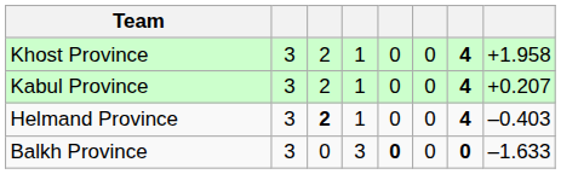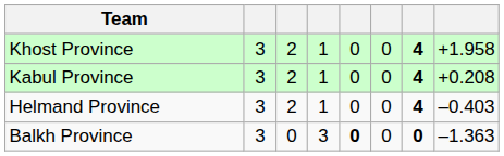 <table class="wikitable" style="text-align:center">
 <tr>
 <th style="width:200px">Team</th>
 <th width="20"></th>
 <th width="20"></th>
 <th width="20"></th>
 <th width="20"></th>
 <th width="20"></th>
 <th width="20"></th>
 <th width="45"></th>
 </tr>
 <tr style="background:#cfc">
 <td style="text-align:left;">Khost Province</td>
 <td>3</td>
 <td>2</td>
 <td>1</td>
 <td>0</td>
 <td>0</td>
 <td><strong>4</strong></td>
 <td>+1.958</td>
 </tr>
 <tr style="background:#cfc">
 <td style="text-align:left;">Kabul Province</td>
 <td>3</td>
 <td>2</td>
 <td>1</td>
 <td>0</td>
 <td>0</td>
 <td><strong>4</strong></td>
-<td>+0.207</td>
+<td>+0.208</td>
 </tr>
 <tr>
 <td style="text-align:left;">Helmand Province</td>
 <td>3</td>
-<td><strong>2</strong></td>
+<td>2</td>
 <td>1</td>
 <td>0</td>
 <td>0</td>
 <td><strong>4</strong></td>
 <td>–0.403</td>
 </tr>
 <tr>
 <td style="text-align:left;">Balkh Province</td>
 <td>3</td>
 <td>0</td>
 <td>3</td>
 <td><strong>0</strong></td>
 <td>0</td>
 <td><strong>0</strong></td>
-<td>–1.633</td>
+<td>–1.363</td>
 </tr>
 </table>
